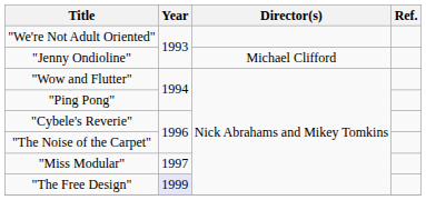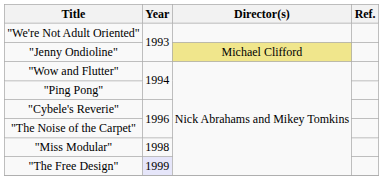 <table class="wikitable plainrowheaders" style="text-align:center">
 <tr>
 <th scope="col">Title</th>
 <th scope="col" style="width:1em;">Year</th>
 <th scope="col">Director(s)</th>
 <th scope="col">Ref.</th>
 </tr>
 <tr>
 <td>"We're Not Adult Oriented"</td>
 <td rowspan="2">1993</td>
 <td></td>
 <td></td>
 </tr>
 <tr>
 <td>"Jenny Ondioline"</td>
-<td>Michael Clifford</td>
+<td style="background: khaki;">Michael Clifford</td>
 <td></td>
 </tr>
 <tr>
 <td>"Wow and Flutter"</td>
 <td rowspan="2">1994</td>
 <td rowspan="6">Nick Abrahams and Mikey Tomkins</td>
 <td></td>
 </tr>
 <tr>
 <td>"Ping Pong"</td>
 <td></td>
 </tr>
 <tr>
 <td>"Cybele's Reverie"</td>
 <td rowspan="2">1996</td>
 <td></td>
 </tr>
 <tr>
 <td>"The Noise of the Carpet"</td>
 <td></td>
 </tr>
 <tr>
 <td>"Miss Modular"</td>
-<td>1997</td>
+<td>1998</td>
 <td></td>
 </tr>
 <tr>
 <td>"The Free Design"</td>
 <td style="background: lavender;">1999</td>
 <td></td>
 </tr>
 <tr>
 </tr>
 </table>
